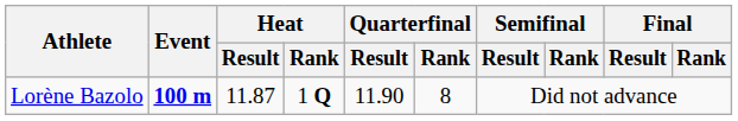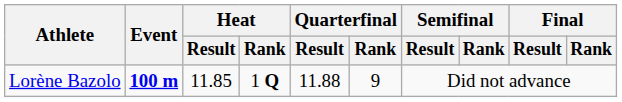 <table class="wikitable" style="font-size:90%">
 <tr>
 <th rowspan="2">Athlete</th>
 <th rowspan="2">Event</th>
 <th colspan="2">Heat</th>
 <th colspan="2">Quarterfinal</th>
 <th colspan="2">Semifinal</th>
 <th colspan="2">Final</th>
 </tr>
 <tr style="font-size:95%">
 <th>Result</th>
 <th>Rank</th>
 <th>Result</th>
 <th>Rank</th>
 <th>Result</th>
 <th>Rank</th>
 <th>Result</th>
 <th>Rank</th>
 </tr>
 <tr align=center>
 <td align=left><a href='#'>Lorène Bazolo</a></td>
 <td align=left><strong><a href='#'>100 m</a></strong></td>
-<td>11.87</td>
+<td>11.85</td>
 <td>1 <strong>Q</strong></td>
-<td>11.90</td>
-<td>8</td>
+<td>11.88</td>
+<td>9</td>
 <td colspan=4>Did not advance</td>
 </tr>
 </table>
